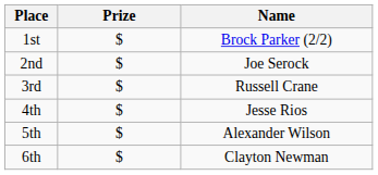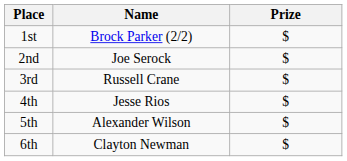 <table class="wikitable">
 <tr>
 <th width="50">Place</th>
+<th width="200">Name</th>
 <th width="125">Prize</th>
-<th width="200">Name</th>
 </tr>
 <tr>
 <td align = "center">1st</td>
+<td align = "center"><a href='#'>Brock Parker</a> (2/2)</td>
 <td align = "center">$</td>
-<td align = "center"><a href='#'>Brock Parker</a> (2/2)</td>
 </tr>
 <tr>
 <td align = "center">2nd</td>
+<td align = "center">Joe Serock</td>
 <td align = "center">$</td>
-<td align = "center">Joe Serock</td>
 </tr>
 <tr>
 <td align = "center">3rd</td>
+<td align = "center">Russell Crane</td>
 <td align = "center">$</td>
-<td align = "center">Russell Crane</td>
 </tr>
 <tr>
 <td align = "center">4th</td>
+<td align = "center">Jesse Rios</td>
 <td align = "center">$</td>
-<td align = "center">Jesse Rios</td>
 </tr>
 <tr>
 <td align = "center">5th</td>
+<td align = "center">Alexander Wilson</td>
 <td align = "center">$</td>
-<td align = "center">Alexander Wilson</td>
 </tr>
 <tr>
 <td align = "center">6th</td>
+<td align = "center">Clayton Newman</td>
 <td align = "center">$</td>
-<td align = "center">Clayton Newman</td>
 </tr>
 </table>
